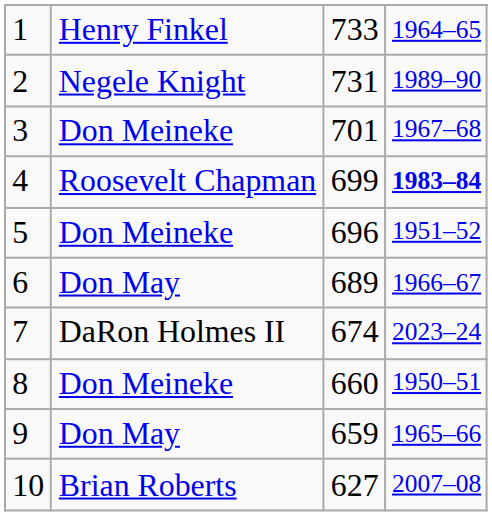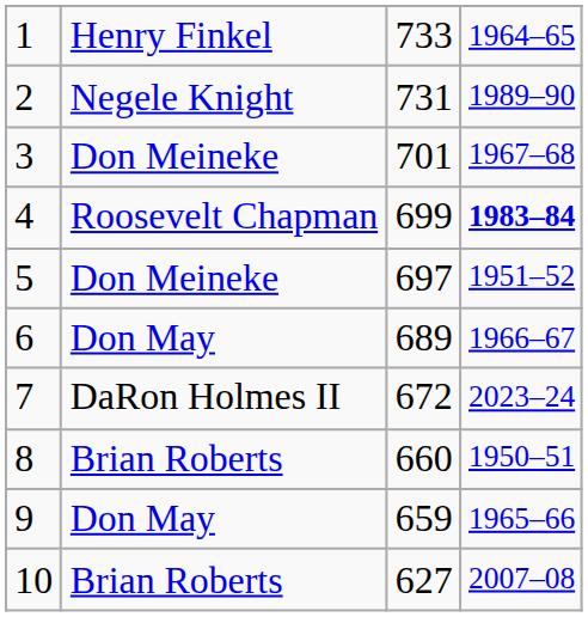 <table class="wikitable">
 <tr>
 </tr>
 <tr>
 <td>1</td>
 <td><a href='#'>Henry Finkel</a></td>
 <td>733</td>
 <td style="font-size:80%;"><a href='#'>1964–65</a></td>
 </tr>
 <tr>
 <td>2</td>
 <td><a href='#'>Negele Knight</a></td>
 <td>731</td>
 <td style="font-size:80%;"><a href='#'>1989–90</a></td>
 </tr>
 <tr>
 <td>3</td>
 <td><a href='#'>Don Meineke</a></td>
 <td>701</td>
 <td style="font-size:80%;"><a href='#'>1967–68</a></td>
 </tr>
 <tr>
 <td>4</td>
 <td><a href='#'>Roosevelt Chapman</a></td>
 <td>699</td>
 <td style="font-size:80%;"><strong><a href='#'>1983–84</a></strong></td>
 </tr>
 <tr>
 <td>5</td>
 <td><a href='#'>Don Meineke</a></td>
-<td>696</td>
+<td>697</td>
 <td style="font-size:80%;"><a href='#'>1951–52</a></td>
 </tr>
 <tr>
 <td>6</td>
 <td><a href='#'>Don May</a></td>
 <td>689</td>
 <td style="font-size:80%;"><a href='#'>1966–67</a></td>
 </tr>
 <tr>
 <td>7</td>
 <td>DaRon Holmes II</td>
-<td>674</td>
+<td>672</td>
 <td style="font-size:80%;"><a href='#'>2023–24</a></td>
 </tr>
 <tr>
 <td>8</td>
-<td><a href='#'>Don Meineke</a></td>
+<td><a href='#'>Brian Roberts</a></td>
 <td>660</td>
 <td style="font-size:80%;"><a href='#'>1950–51</a></td>
 </tr>
 <tr>
 <td>9</td>
 <td><a href='#'>Don May</a></td>
 <td>659</td>
 <td style="font-size:80%;"><a href='#'>1965–66</a></td>
 </tr>
 <tr>
 <td>10</td>
 <td><a href='#'>Brian Roberts</a></td>
 <td>627</td>
 <td style="font-size:80%;"><a href='#'>2007–08</a></td>
 </tr>
 </table>
